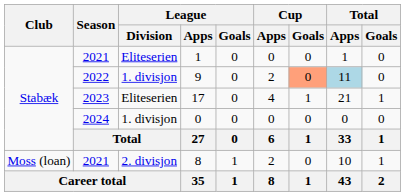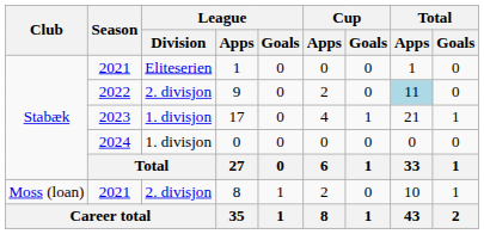 <table class="wikitable" style="text-align: center">
 <tr>
 <th rowspan="2">Club</th>
 <th rowspan="2">Season</th>
 <th colspan="3">League</th>
 <th colspan="2">Cup</th>
 <th colspan="2">Total</th>
 </tr>
 <tr>
 <th>Division</th>
 <th>Apps</th>
 <th>Goals</th>
 <th>Apps</th>
 <th>Goals</th>
 <th>Apps</th>
 <th>Goals</th>
 </tr>
 <tr>
 <td rowspan="5"><a href='#'>Stabæk</a></td>
 <td><a href='#'>2021</a></td>
 <td><a href='#'>Eliteserien</a></td>
 <td>1</td>
 <td>0</td>
 <td>0</td>
 <td>0</td>
 <td>1</td>
 <td>0</td>
 </tr>
 <tr>
 <td><a href='#'>2022</a></td>
-<td><a href='#'>1. divisjon</a></td>
+<td><a href='#'>2. divisjon</a></td>
 <td>9</td>
 <td>0</td>
 <td>2</td>
-<td style="background: lightsalmon;">0</td>
+<td>0</td>
 <td style="background: lightblue;">11</td>
 <td>0</td>
 </tr>
 <tr>
 <td><a href='#'>2023</a></td>
-<td>Eliteserien</td>
+<td><a href='#'>1. divisjon</a></td>
 <td>17</td>
 <td>0</td>
 <td>4</td>
 <td>1</td>
 <td>21</td>
 <td>1</td>
 </tr>
 <tr>
 <td><a href='#'>2024</a></td>
 <td>1. divisjon</td>
 <td>0</td>
 <td>0</td>
 <td>0</td>
 <td>0</td>
 <td>0</td>
 <td>0</td>
 </tr>
 <tr>
 <th colspan="2">Total</th>
 <th>27</th>
 <th>0</th>
 <th>6</th>
 <th>1</th>
 <th>33</th>
 <th>1</th>
 </tr>
 <tr>
 <td><a href='#'>Moss</a> (loan)</td>
 <td><a href='#'>2021</a></td>
 <td><a href='#'>2. divisjon</a></td>
 <td>8</td>
 <td>1</td>
 <td>2</td>
 <td>0</td>
 <td>10</td>
 <td>1</td>
 </tr>
 <tr>
 <th colspan="3">Career total</th>
 <th>35</th>
 <th>1</th>
 <th>8</th>
 <th>1</th>
 <th>43</th>
 <th>2</th>
 </tr>
 </table>
